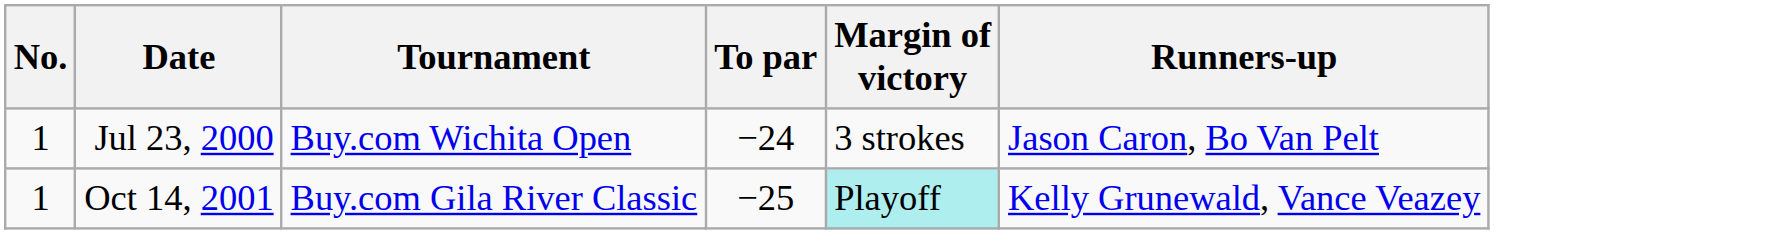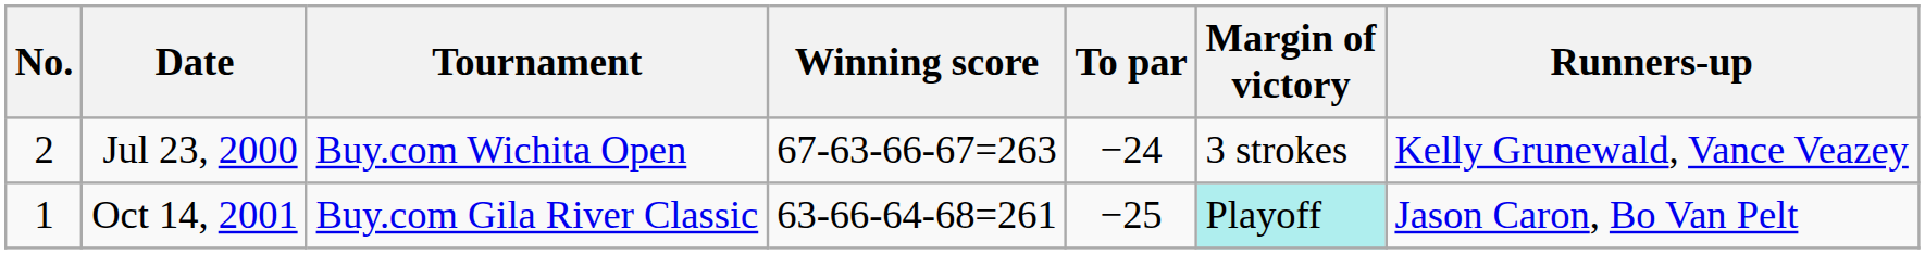 <table class="wikitable" style="font-size:95%;">
 <tr>
 <th>No.</th>
 <th>Date</th>
 <th>Tournament</th>
+<th>Winning score</th>
 <th>To par</th>
 <th>Margin of<br>victory</th>
 <th>Runners-up</th>
 </tr>
 <tr>
-<td align=center>1</td>
+<td align=center>2</td>
 <td align=right>Jul 23, <a href='#'>2000</a></td>
 <td><a href='#'>Buy.com Wichita Open</a></td>
+<td align=right>67-63-66-67=263</td>
 <td align=center>−24</td>
 <td>3 strokes</td>
-<td> <a href='#'>Jason Caron</a>,  <a href='#'>Bo Van Pelt</a></td>
+<td> <a href='#'>Kelly Grunewald</a>,  <a href='#'>Vance Veazey</a></td>
 </tr>
 <tr>
 <td align=center>1</td>
 <td align=right>Oct 14, <a href='#'>2001</a></td>
 <td><a href='#'>Buy.com Gila River Classic</a></td>
+<td align=right>63-66-64-68=261</td>
 <td align=center>−25</td>
 <td style="background: paleturquoise;">Playoff</td>
-<td> <a href='#'>Kelly Grunewald</a>,  <a href='#'>Vance Veazey</a></td>
+<td> <a href='#'>Jason Caron</a>,  <a href='#'>Bo Van Pelt</a></td>
 </tr>
 </table>
